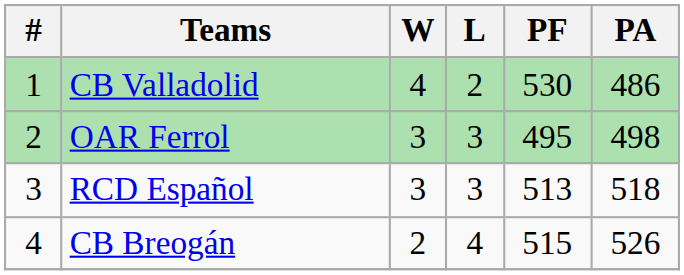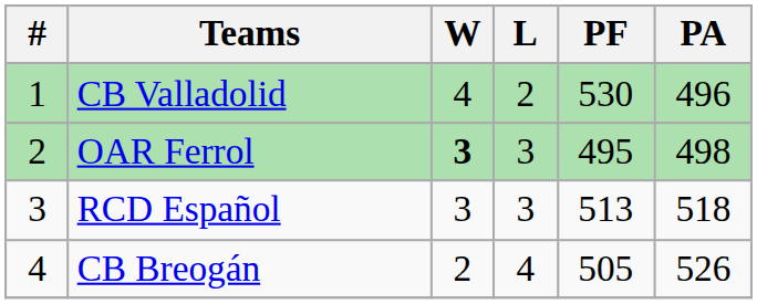 <table class="wikitable" style="text-align: center;">
 <tr>
 <th width=20>#</th>
 <th width=150>Teams</th>
 <th width=20>W</th>
 <th width=20>L</th>
 <th width=35>PF</th>
 <th width=35>PA</th>
 </tr>
 <tr bgcolor=ACE1AF>
 <td>1</td>
 <td align="left"><a href='#'>CB Valladolid</a></td>
 <td>4</td>
 <td>2</td>
 <td>530</td>
-<td>486</td>
+<td>496</td>
 </tr>
 <tr bgcolor=ACE1AF>
 <td>2</td>
 <td align="left"><a href='#'>OAR Ferrol</a></td>
-<td>3</td>
+<td><strong>3</strong></td>
 <td>3</td>
 <td>495</td>
 <td>498</td>
 </tr>
 <tr>
 <td>3</td>
 <td align="left"><a href='#'>RCD Español</a></td>
 <td>3</td>
 <td>3</td>
 <td>513</td>
 <td>518</td>
 </tr>
 <tr>
 <td>4</td>
 <td align="left"><a href='#'>CB Breogán</a></td>
 <td>2</td>
 <td>4</td>
-<td>515</td>
+<td>505</td>
 <td>526</td>
 </tr>
 <tr>
 </tr>
 </table>
